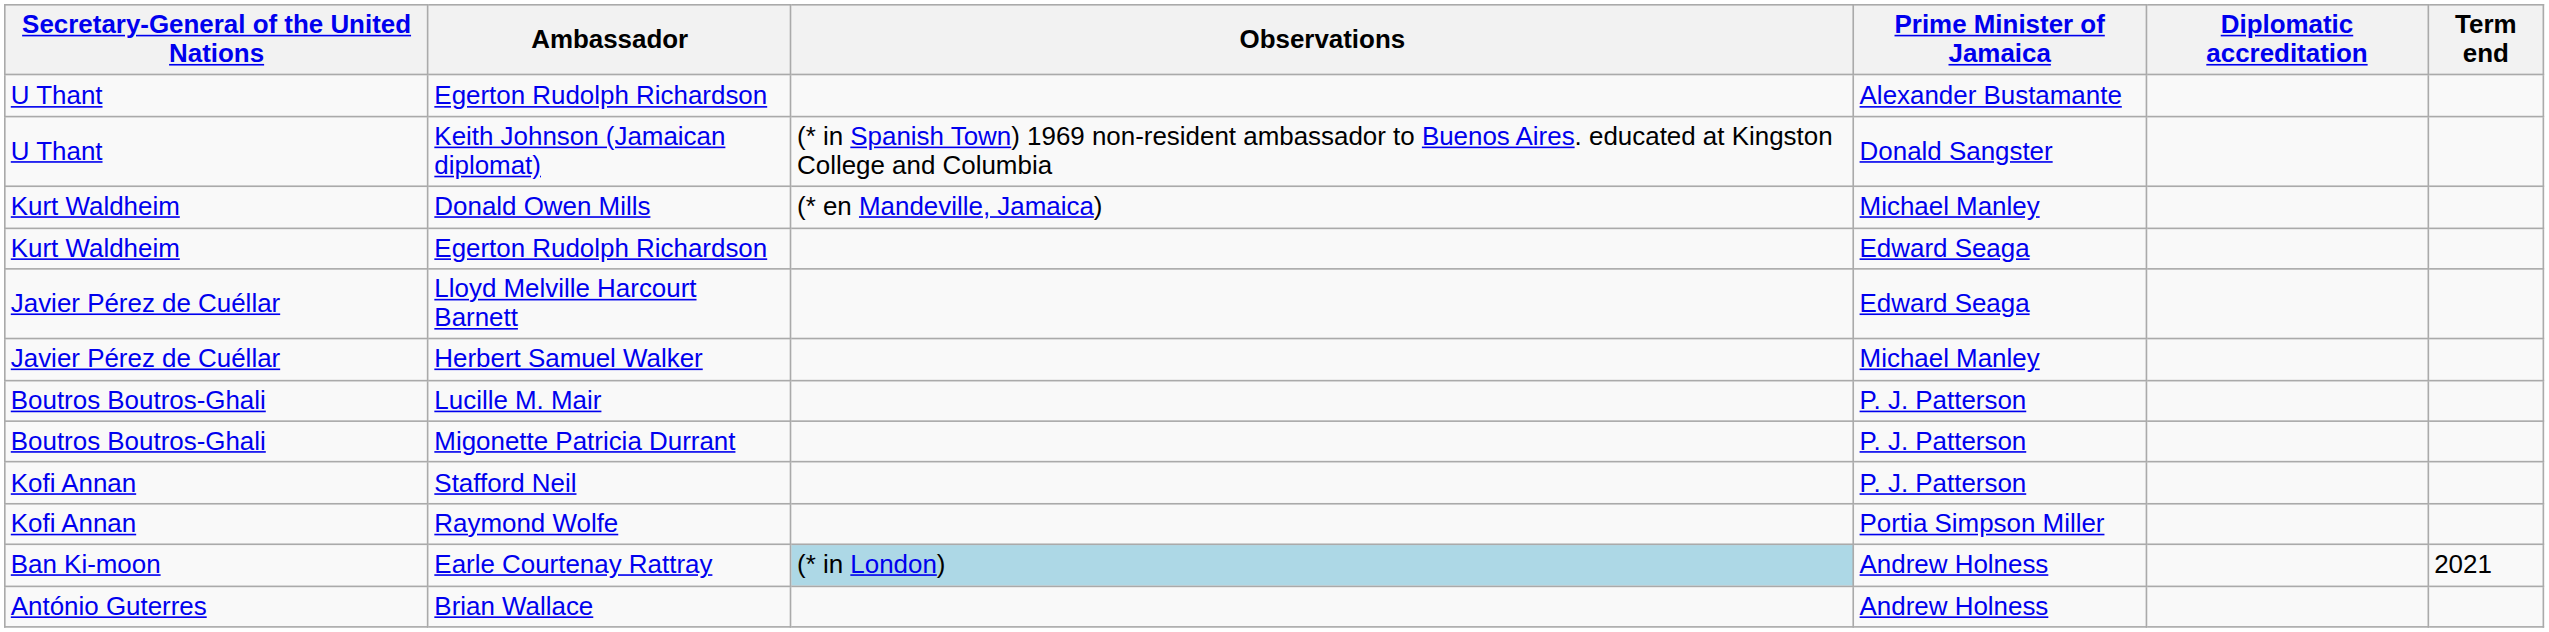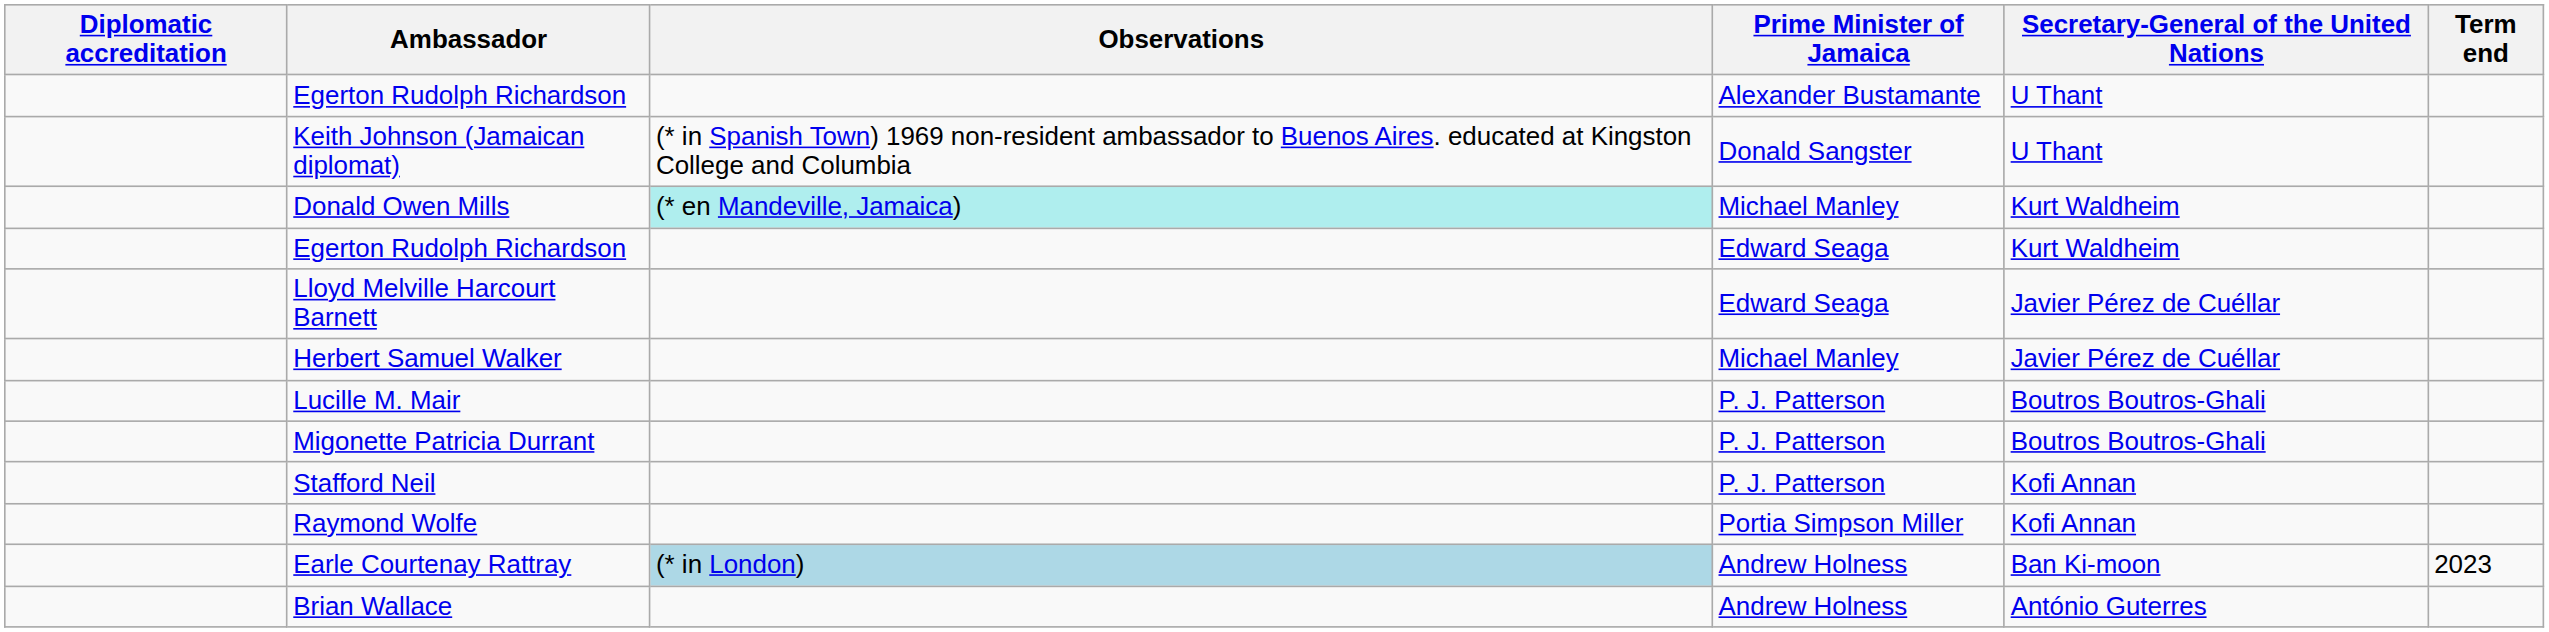 <table class="wikitable sortable">
 <tr>
-<th><a href='#'>Secretary-General of the United Nations</a></th>
+<th><a href='#'>Diplomatic accreditation</a></th>
 <th>Ambassador</th>
 <th>Observations</th>
 <th><a href='#'>Prime Minister of Jamaica</a></th>
-<th><a href='#'>Diplomatic accreditation</a></th>
+<th><a href='#'>Secretary-General of the United Nations</a></th>
 <th>Term end</th>
 </tr>
 <tr>
-<td><a href='#'>U Thant</a></td>
+<td></td>
 <td><a href='#'>Egerton Rudolph Richardson</a></td>
 <td></td>
 <td><a href='#'>Alexander Bustamante</a></td>
-<td></td>
+<td><a href='#'>U Thant</a></td>
 <td></td>
 </tr>
 <tr>
-<td><a href='#'>U Thant</a></td>
+<td></td>
 <td><a href='#'>Keith Johnson (Jamaican diplomat)</a></td>
 <td>(* in <a href='#'>Spanish Town</a>) 1969 non-resident ambassador to <a href='#'>Buenos Aires</a>. educated at Kingston College and Columbia </td>
 <td><a href='#'>Donald Sangster</a></td>
-<td></td>
+<td><a href='#'>U Thant</a></td>
 <td></td>
 </tr>
 <tr>
+<td></td>
+<td><a href='#'>Donald Owen Mills</a></td>
+<td style="background: paleturquoise;">(*  en <a href='#'>Mandeville, Jamaica</a>)</td>
+<td><a href='#'>Michael Manley</a></td>
 <td><a href='#'>Kurt Waldheim</a></td>
-<td><a href='#'>Donald Owen Mills</a></td>
-<td>(*  en <a href='#'>Mandeville, Jamaica</a>)</td>
-<td><a href='#'>Michael Manley</a></td>
-<td></td>
 <td></td>
 </tr>
 <tr>
-<td><a href='#'>Kurt Waldheim</a></td>
+<td></td>
 <td><a href='#'>Egerton Rudolph Richardson</a></td>
 <td></td>
 <td><a href='#'>Edward Seaga</a></td>
-<td></td>
+<td><a href='#'>Kurt Waldheim</a></td>
 <td></td>
 </tr>
 <tr>
-<td><a href='#'>Javier Pérez de Cuéllar</a></td>
+<td></td>
 <td><a href='#'>Lloyd Melville Harcourt Barnett</a></td>
 <td></td>
 <td><a href='#'>Edward Seaga</a></td>
-<td></td>
+<td><a href='#'>Javier Pérez de Cuéllar</a></td>
 <td></td>
 </tr>
 <tr>
-<td><a href='#'>Javier Pérez de Cuéllar</a></td>
+<td></td>
 <td><a href='#'>Herbert Samuel Walker</a></td>
 <td></td>
 <td><a href='#'>Michael Manley</a></td>
-<td></td>
+<td><a href='#'>Javier Pérez de Cuéllar</a></td>
 <td></td>
 </tr>
 <tr>
-<td><a href='#'>Boutros Boutros-Ghali</a></td>
+<td></td>
 <td><a href='#'>Lucille M. Mair</a></td>
 <td></td>
 <td><a href='#'>P. J. Patterson</a></td>
-<td></td>
+<td><a href='#'>Boutros Boutros-Ghali</a></td>
 <td></td>
 </tr>
 <tr>
-<td><a href='#'>Boutros Boutros-Ghali</a></td>
+<td></td>
 <td><a href='#'>Migonette Patricia Durrant</a></td>
 <td></td>
 <td><a href='#'>P. J. Patterson</a></td>
-<td></td>
+<td><a href='#'>Boutros Boutros-Ghali</a></td>
 <td></td>
 </tr>
 <tr>
-<td><a href='#'>Kofi Annan</a></td>
+<td></td>
 <td><a href='#'>Stafford Neil</a></td>
 <td></td>
 <td><a href='#'>P. J. Patterson</a></td>
-<td></td>
+<td><a href='#'>Kofi Annan</a></td>
 <td></td>
 </tr>
 <tr>
-<td><a href='#'>Kofi Annan</a></td>
+<td></td>
 <td><a href='#'>Raymond Wolfe</a></td>
 <td></td>
 <td><a href='#'>Portia Simpson Miller</a></td>
-<td></td>
+<td><a href='#'>Kofi Annan</a></td>
 <td></td>
 </tr>
 <tr>
-<td><a href='#'>Ban Ki-moon</a></td>
+<td></td>
 <td><a href='#'>Earle Courtenay Rattray</a></td>
 <td style="background: lightblue;">(*   in <a href='#'>London</a>)</td>
 <td><a href='#'>Andrew Holness</a></td>
-<td></td>
-<td>2021</td>
+<td><a href='#'>Ban Ki-moon</a></td>
+<td>2023</td>
 </tr>
 <tr>
-<td><a href='#'>António Guterres</a></td>
+<td></td>
 <td><a href='#'>Brian Wallace</a></td>
 <td></td>
 <td><a href='#'>Andrew Holness</a></td>
-<td></td>
+<td><a href='#'>António Guterres</a></td>
 <td></td>
 </tr>
 </table>
